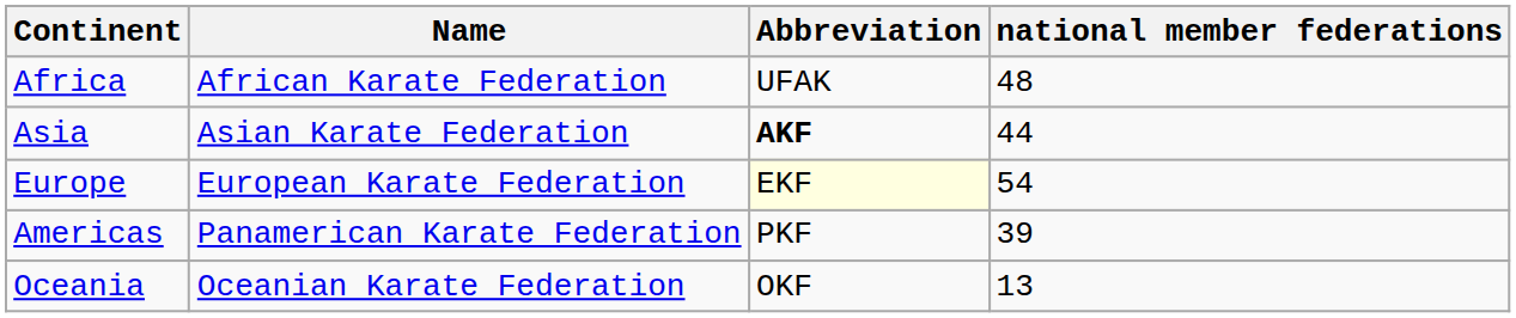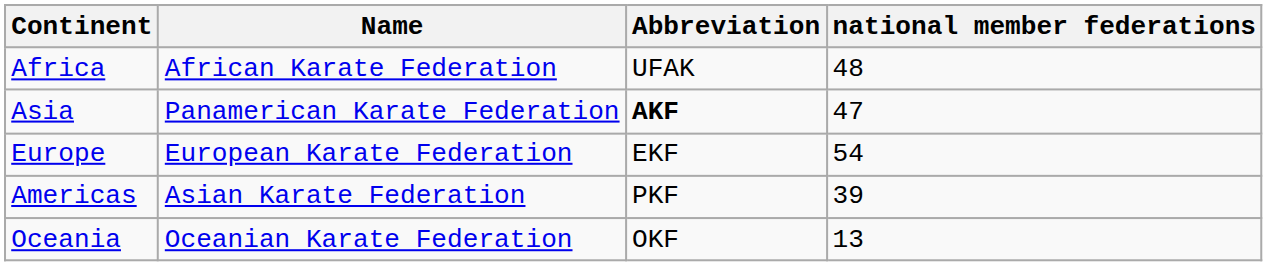 <table class="wikitable">
 <tr>
 <th>Continent</th>
 <th>Name</th>
 <th>Abbreviation</th>
 <th>national member federations</th>
 </tr>
 <tr>
 <td><a href='#'>Africa</a></td>
 <td><a href='#'>African Karate Federation</a></td>
 <td>UFAK</td>
 <td>48</td>
 </tr>
 <tr>
 <td><a href='#'>Asia</a></td>
-<td><a href='#'>Asian Karate Federation</a></td>
+<td><a href='#'>Panamerican Karate Federation</a></td>
 <td><strong>AKF</strong></td>
-<td>44</td>
+<td>47</td>
 </tr>
 <tr>
 <td><a href='#'>Europe</a></td>
 <td><a href='#'>European Karate Federation</a></td>
-<td style="background: lightyellow;">EKF</td>
+<td>EKF</td>
 <td>54</td>
 </tr>
 <tr>
 <td><a href='#'>Americas</a></td>
-<td><a href='#'>Panamerican Karate Federation</a></td>
+<td><a href='#'>Asian Karate Federation</a></td>
 <td>PKF</td>
 <td>39</td>
 </tr>
 <tr>
 <td><a href='#'>Oceania</a></td>
 <td><a href='#'>Oceanian Karate Federation</a></td>
 <td>OKF</td>
 <td>13</td>
 </tr>
 </table>
